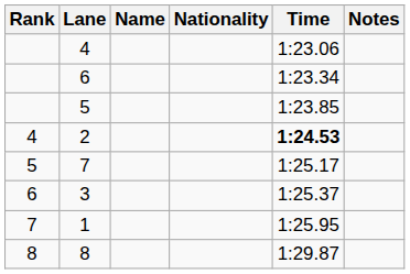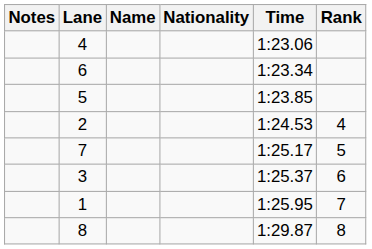 <table class="wikitable sortable" style="text-align:center">
 <tr>
-<th>Rank</th>
+<th>Notes</th>
 <th>Lane</th>
 <th>Name</th>
 <th>Nationality</th>
 <th>Time</th>
-<th>Notes</th>
+<th>Rank</th>
 </tr>
 <tr>
 <td></td>
 <td>4</td>
 <td align=left></td>
 <td align=left></td>
 <td>1:23.06</td>
 <td></td>
 </tr>
 <tr>
 <td></td>
 <td>6</td>
 <td align=left></td>
 <td align=left></td>
 <td>1:23.34</td>
 <td></td>
 </tr>
 <tr>
 <td></td>
 <td>5</td>
 <td align=left></td>
 <td align=left></td>
 <td>1:23.85</td>
 <td></td>
 </tr>
 <tr>
-<td>4</td>
+<td></td>
 <td>2</td>
 <td align=left></td>
 <td align=left></td>
-<td><strong>1:24.53</strong></td>
-<td></td>
+<td>1:24.53</td>
+<td>4</td>
 </tr>
 <tr>
-<td>5</td>
+<td></td>
 <td>7</td>
 <td align=left></td>
 <td align=left></td>
 <td>1:25.17</td>
-<td></td>
+<td>5</td>
 </tr>
 <tr>
-<td>6</td>
+<td></td>
 <td>3</td>
 <td align=left></td>
 <td align=left></td>
 <td>1:25.37</td>
-<td></td>
+<td>6</td>
 </tr>
 <tr>
-<td>7</td>
+<td></td>
 <td>1</td>
 <td align=left></td>
 <td align=left></td>
 <td>1:25.95</td>
-<td></td>
+<td>7</td>
 </tr>
 <tr>
-<td>8</td>
+<td></td>
 <td>8</td>
 <td align=left></td>
 <td align=left></td>
 <td>1:29.87</td>
-<td></td>
+<td>8</td>
 </tr>
 </table>
